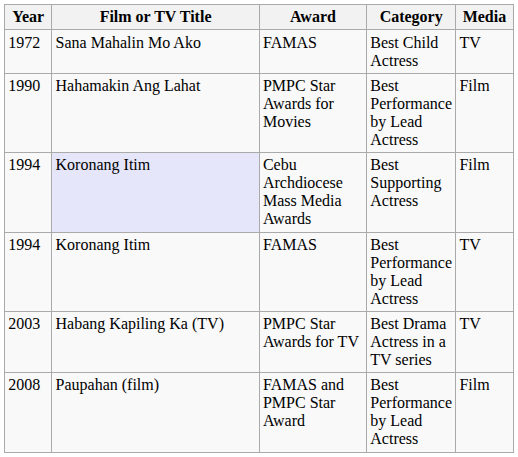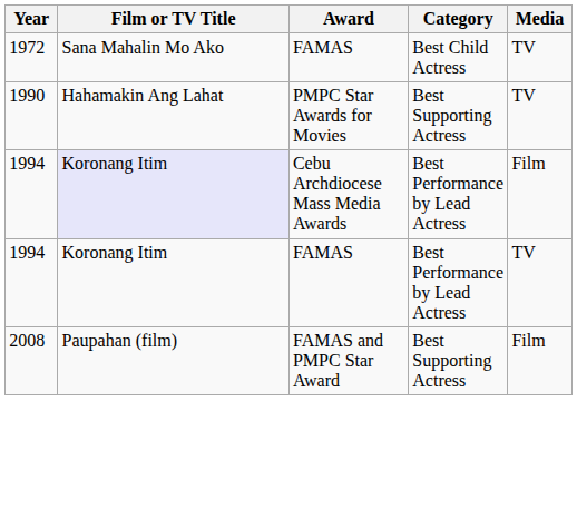 <table class="wikitable">
 <tr style="vertical-align:top;">
 <th scope="col" width="40">Year</th>
 <th scope="col" width="200">Film or TV Title</th>
 <th scope="col" width="100">Award</th>
 <th scope="col" width="60">Category</th>
 <th scope="col" width="50">Media</th>
 </tr>
 <tr style="vertical-align:top;">
 <td>1972</td>
 <td>Sana Mahalin Mo Ako</td>
 <td>FAMAS</td>
 <td>Best Child Actress</td>
 <td>TV</td>
 </tr>
 <tr style="vertical-align:top;">
 <td>1990</td>
 <td>Hahamakin Ang Lahat</td>
 <td>PMPC Star Awards for Movies</td>
-<td>Best Performance by Lead Actress</td>
-<td>Film</td>
+<td>Best Supporting Actress</td>
+<td>TV</td>
 </tr>
 <tr style="vertical-align:top;">
 <td>1994</td>
 <td style="background: lavender;">Koronang Itim</td>
 <td>Cebu Archdiocese Mass Media Awards</td>
-<td>Best Supporting Actress</td>
+<td>Best Performance by Lead Actress</td>
 <td>Film</td>
 </tr>
 <tr style="vertical-align:top;">
 <td>1994</td>
 <td>Koronang Itim</td>
 <td>FAMAS</td>
 <td>Best Performance by Lead Actress</td>
 <td>TV</td>
 </tr>
 <tr style="vertical-align:top;">
-<td>2003</td>
-<td>Habang Kapiling Ka (TV)</td>
-<td>PMPC Star Awards for TV</td>
-<td>Best Drama Actress in a TV series</td>
-<td>TV</td>
-</tr>
-<tr style="vertical-align:top;">
 <td>2008</td>
 <td>Paupahan (film)</td>
 <td>FAMAS and PMPC Star Award</td>
-<td>Best Performance by Lead Actress</td>
+<td>Best Supporting Actress</td>
 <td>Film</td>
 </tr>
 </table>
